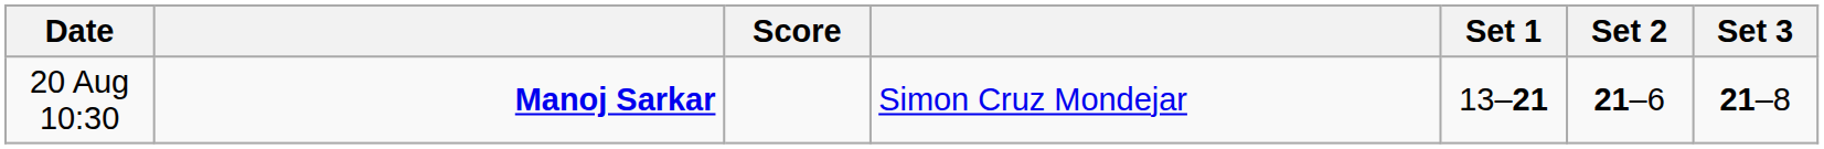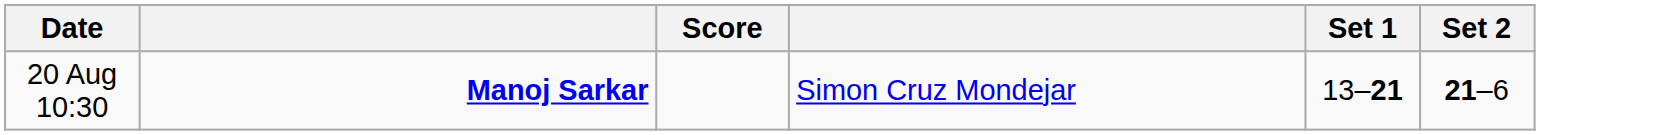 <table class="wikitable" style="text-align:center; font-size:90%">
 <tr>
 <th width="60">Date</th>
 <th align="right" width="250"></th>
 <th width="60">Score</th>
 <th align="left" width="250"></th>
 <th width="50">Set 1</th>
 <th width="50">Set 2</th>
-<th width="50">Set 3</th>
 </tr>
 <tr>
 <td>20 Aug<br>10:30</td>
 <td align="right"><strong><a href='#'>Manoj Sarkar</a> </strong></td>
 <td align="center"></td>
 <td align="left"> <a href='#'>Simon Cruz Mondejar</a></td>
 <td>13–<strong>21</strong></td>
 <td><strong>21</strong>–6</td>
-<td><strong>21</strong>–8</td>
 </tr>
 </table>
